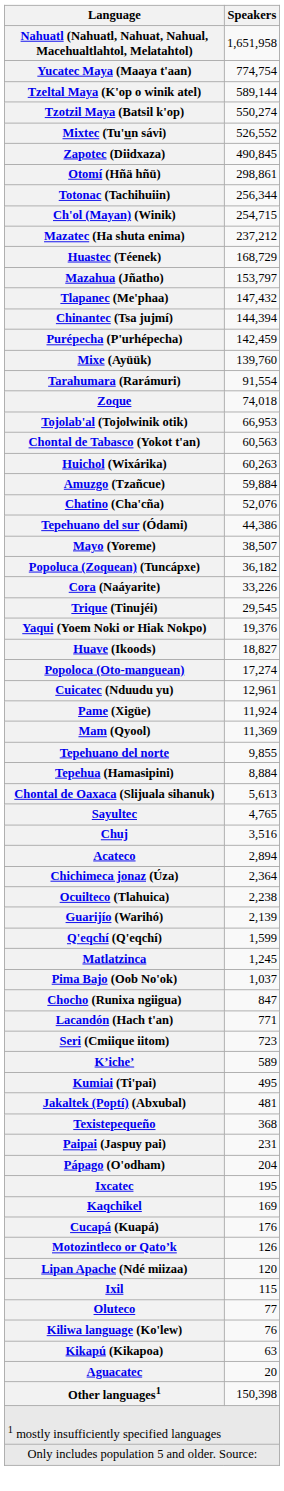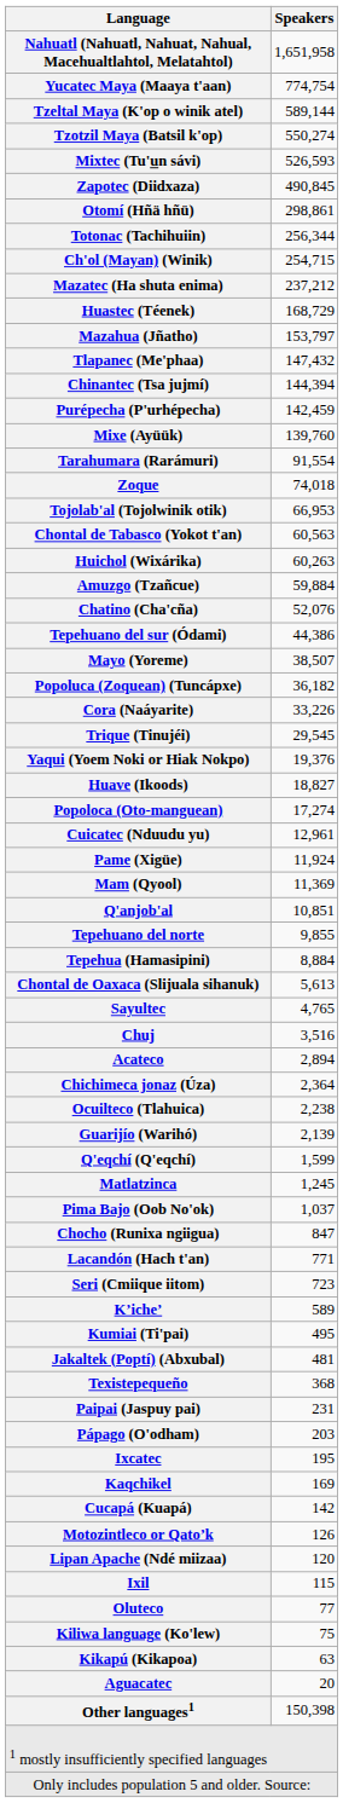 <table class="wikitable plainrowheaders collapsible"  style="width:300px; float:right; clear:all; margin-left:10px; font-size:85%;">
 <tr>
 <th scope="col">Language</th>
 <th scope="col">Speakers</th>
 </tr>
 <tr>
 <th scope="row"><a href='#'>Nahuatl</a> (Nahuatl, Nahuat, Nahual, Macehualtlahtol, Melatahtol)</th>
 <td align=right>1,651,958</td>
 </tr>
 <tr>
 <th scope="row"><a href='#'>Yucatec Maya</a> (Maaya t'aan)</th>
 <td align=right>774,754</td>
 </tr>
 <tr>
 <th scope="row"><a href='#'>Tzeltal Maya</a> (K'op o winik atel)</th>
 <td align=right>589,144</td>
 </tr>
 <tr>
 <th scope="row"><a href='#'>Tzotzil Maya</a> (Batsil k'op)</th>
 <td align=right>550,274</td>
 </tr>
 <tr>
 <th scope="row"><a href='#'>Mixtec</a> (Tu'<u>u</u>n sávi)</th>
-<td align=right>526,552</td>
+<td align=right>526,593</td>
 </tr>
 <tr>
 <th scope="row"><a href='#'>Zapotec</a> (Diidxaza)</th>
 <td align=right>490,845</td>
 </tr>
 <tr>
 <th scope="row"><a href='#'>Otomí</a> (Hñä hñü)</th>
 <td align=right>298,861</td>
 </tr>
 <tr>
 <th scope="row"><a href='#'>Totonac</a> (Tachihuiin)</th>
 <td align=right>256,344</td>
 </tr>
 <tr>
 <th scope="row"><a href='#'>Ch'ol (Mayan)</a> (Winik)</th>
 <td align=right>254,715</td>
 </tr>
 <tr>
 <th scope="row"><a href='#'>Mazatec</a> (Ha shuta enima)</th>
 <td align=right>237,212</td>
 </tr>
 <tr>
 <th scope="row"><a href='#'>Huastec</a> (Téenek)</th>
 <td align=right>168,729</td>
 </tr>
 <tr>
 <th scope="row"><a href='#'>Mazahua</a> (Jñatho)</th>
 <td align=right>153,797</td>
 </tr>
 <tr>
 <th scope="row"><a href='#'>Tlapanec</a> (Me'phaa)</th>
 <td align=right>147,432</td>
 </tr>
 <tr>
 <th scope="row"><a href='#'>Chinantec</a> (Tsa jujmí)</th>
 <td align=right>144,394</td>
 </tr>
 <tr>
 <th scope="row"><a href='#'>Purépecha</a> (P'urhépecha)</th>
 <td align=right>142,459</td>
 </tr>
 <tr>
 <th scope="row"><a href='#'>Mixe</a> (Ayüük)</th>
 <td align=right>139,760</td>
 </tr>
 <tr>
 <th scope="row"><a href='#'>Tarahumara</a> (Rarámuri)</th>
 <td align=right>91,554</td>
 </tr>
 <tr>
 <th scope="row"><a href='#'>Zoque</a></th>
 <td align=right>74,018</td>
 </tr>
 <tr>
 <th scope="row"><a href='#'>Tojolab'al</a> (Tojolwinik otik)</th>
 <td align=right>66,953</td>
 </tr>
 <tr>
 <th scope="row"><a href='#'>Chontal de Tabasco</a> (Yokot t'an)</th>
 <td align=right>60,563</td>
 </tr>
 <tr>
 <th scope="row"><a href='#'>Huichol</a> (Wixárika)</th>
 <td align=right>60,263</td>
 </tr>
 <tr>
 <th scope="row"><a href='#'>Amuzgo</a> (Tzañcue)</th>
 <td align=right>59,884</td>
 </tr>
 <tr>
 <th scope="row"><a href='#'>Chatino</a> (Cha'cña)</th>
 <td align=right>52,076</td>
 </tr>
 <tr>
 <th scope="row"><a href='#'>Tepehuano del sur</a> (Ódami)</th>
 <td align=right>44,386</td>
 </tr>
 <tr>
 <th scope="row"><a href='#'>Mayo</a> (Yoreme)</th>
 <td align=right>38,507</td>
 </tr>
 <tr>
 <th scope="row"><a href='#'>Popoluca (Zoquean)</a> (Tuncápxe)</th>
 <td align=right>36,182</td>
 </tr>
 <tr>
 <th scope="row"><a href='#'>Cora</a> (Naáyarite)</th>
 <td align=right>33,226</td>
 </tr>
 <tr>
 <th scope="row"><a href='#'>Trique</a> (Tinujéi)</th>
 <td align=right>29,545</td>
 </tr>
 <tr>
 <th scope="row"><a href='#'>Yaqui</a> (Yoem Noki or Hiak Nokpo)</th>
 <td align=right>19,376</td>
 </tr>
 <tr>
 <th scope="row"><a href='#'>Huave</a> (Ikoods)</th>
 <td align=right>18,827</td>
 </tr>
 <tr>
 <th scope="row"><a href='#'>Popoloca (Oto-manguean)</a></th>
 <td align=right>17,274</td>
 </tr>
 <tr>
 <th scope="row"><a href='#'>Cuicatec</a> (Nduudu yu)</th>
 <td align=right>12,961</td>
 </tr>
 <tr>
 <th scope="row"><a href='#'>Pame</a> (Xigüe)</th>
 <td align=right>11,924</td>
 </tr>
 <tr>
 <th scope="row"><a href='#'>Mam</a> (Qyool)</th>
 <td align=right>11,369</td>
 </tr>
 <tr>
+<th scope="row"><a href='#'>Q'anjob'al</a></th>
+<td align=right>10,851</td>
+</tr>
+<tr>
 <th scope="row"><a href='#'>Tepehuano del norte</a></th>
 <td align=right>9,855</td>
 </tr>
 <tr>
 <th scope="row"><a href='#'>Tepehua</a> (Hamasipini)</th>
 <td align=right>8,884</td>
 </tr>
 <tr>
 <th scope="row"><a href='#'>Chontal de Oaxaca</a> (Slijuala sihanuk)</th>
 <td align=right>5,613</td>
 </tr>
 <tr>
 <th scope="row"><a href='#'>Sayultec</a></th>
 <td align=right>4,765</td>
 </tr>
 <tr>
 <th scope="row"><a href='#'>Chuj</a></th>
 <td align=right>3,516</td>
 </tr>
 <tr>
 <th scope="row"><a href='#'>Acateco</a></th>
 <td align=right>2,894</td>
 </tr>
 <tr>
 <th scope="row"><a href='#'>Chichimeca jonaz</a> (Úza)</th>
 <td align=right>2,364</td>
 </tr>
 <tr>
 <th scope="row"><a href='#'>Ocuilteco</a> (Tlahuica)</th>
 <td align=right>2,238</td>
 </tr>
 <tr>
 <th scope="row"><a href='#'>Guarijío</a> (Warihó)</th>
 <td align=right>2,139</td>
 </tr>
 <tr>
 <th scope="row"><a href='#'>Q'eqchí</a> (Q'eqchí)</th>
 <td align=right>1,599</td>
 </tr>
 <tr>
 <th scope="row"><a href='#'>Matlatzinca</a></th>
 <td align=right>1,245</td>
 </tr>
 <tr>
 <th scope="row"><a href='#'>Pima Bajo</a> (Oob No'ok)</th>
 <td align=right>1,037</td>
 </tr>
 <tr>
 <th scope="row"><a href='#'>Chocho</a> (Runixa ngiigua)</th>
 <td align=right>847</td>
 </tr>
 <tr>
 <th scope="row"><a href='#'>Lacandón</a> (Hach t'an)</th>
 <td align=right>771</td>
 </tr>
 <tr>
 <th scope="row"><a href='#'>Seri</a> (Cmiique iitom)</th>
 <td align=right>723</td>
 </tr>
 <tr>
 <th scope="row"><a href='#'>Kʼicheʼ</a></th>
 <td align=right>589</td>
 </tr>
 <tr>
 <th scope="row"><a href='#'>Kumiai</a> (Ti'pai)</th>
 <td align=right>495</td>
 </tr>
 <tr>
 <th scope="row"><a href='#'>Jakaltek (Poptí)</a> (Abxubal)</th>
 <td align=right>481</td>
 </tr>
 <tr>
 <th scope="row"><a href='#'>Texistepequeño</a></th>
 <td align=right>368</td>
 </tr>
 <tr>
 <th scope="row"><a href='#'>Paipai</a> (Jaspuy pai)</th>
 <td align=right>231</td>
 </tr>
 <tr>
 <th scope="row"><a href='#'>Pápago</a> (O'odham)</th>
-<td align=right>204</td>
+<td align=right>203</td>
 </tr>
 <tr>
 <th scope="row"><a href='#'>Ixcatec</a></th>
 <td align=right>195</td>
 </tr>
 <tr>
 <th scope="row"><a href='#'>Kaqchikel</a></th>
 <td align=right>169</td>
 </tr>
 <tr>
 <th scope="row"><a href='#'>Cucapá</a> (Kuapá)</th>
-<td align=right>176</td>
+<td align=right>142</td>
 </tr>
 <tr>
 <th scope="row"><a href='#'>Motozintleco or Qato’k</a></th>
 <td align=right>126</td>
 </tr>
 <tr>
 <th scope="row"><a href='#'>Lipan Apache</a> (Ndé miizaa)</th>
 <td align=right>120</td>
 </tr>
 <tr>
 <th scope="row"><a href='#'>Ixil</a></th>
 <td align=right>115</td>
 </tr>
 <tr>
 <th scope="row"><a href='#'>Oluteco</a></th>
 <td align=right>77</td>
 </tr>
 <tr>
 <th scope="row"><a href='#'>Kiliwa language</a> (Ko'lew)</th>
-<td align=right>76</td>
+<td align=right>75</td>
 </tr>
 <tr>
 <th scope="row"><a href='#'>Kikapú</a> (Kikapoa)</th>
 <td align=right>63</td>
 </tr>
 <tr>
 <th scope="row"><a href='#'>Aguacatec</a></th>
 <td align=right>20</td>
 </tr>
 <tr>
 <th scope="row">Other languages<sup>1</sup></th>
 <td align=right>150,398</td>
 </tr>
 <tr>
 <td colspan=2 style="background:#e9e9e9;"><br><sup>1</sup> mostly insufficiently specified languages</td>
 </tr>
 <tr>
 <td colspan="2"  style="background:#e9e9e9; text-align:center;">Only includes population 5 and older. Source: </td>
 </tr>
 </table>
